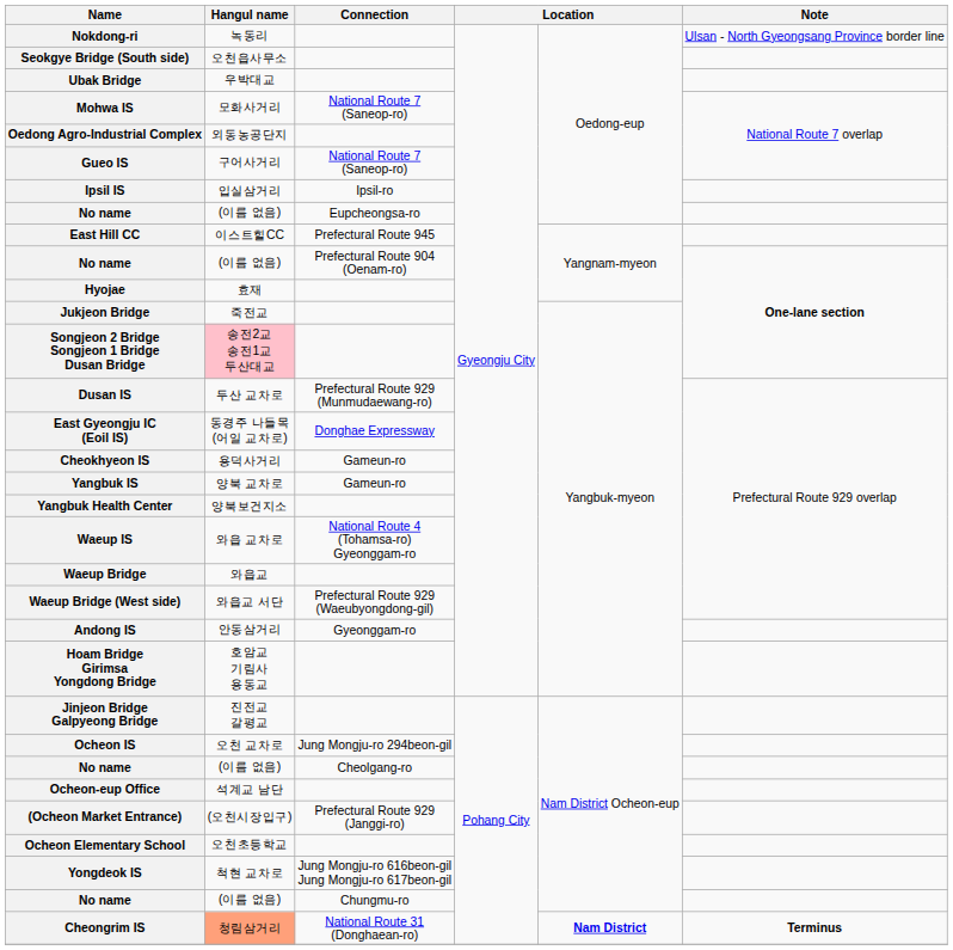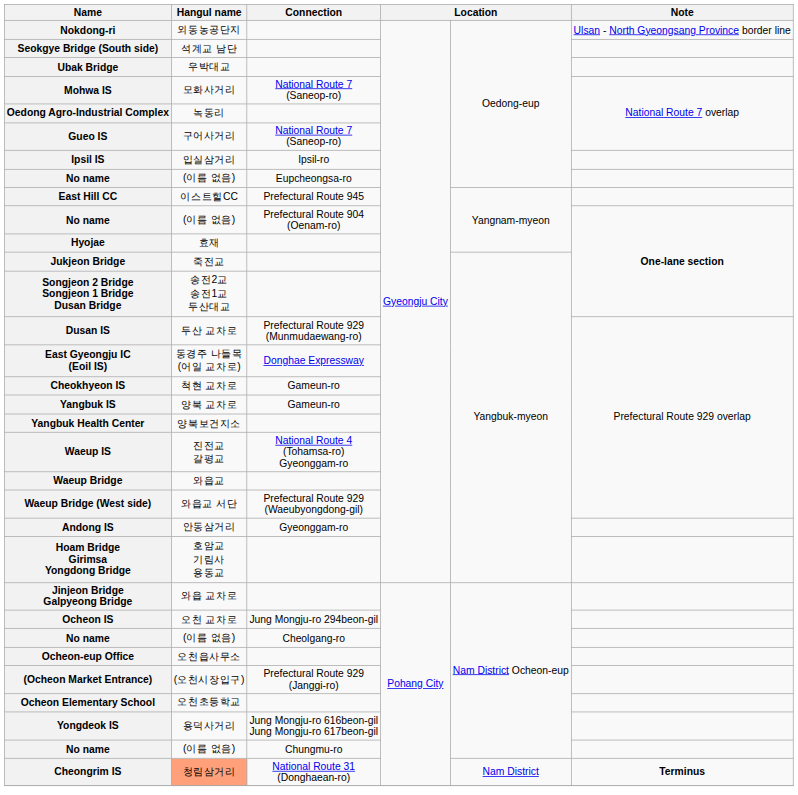 <table class="wikitable" style="font-size: 85%; text-align: center;">
 <tr>
 <th>Name </th>
 <th>Hangul name</th>
 <th>Connection</th>
 <th colspan="2">Location</th>
 <th>Note</th>
 </tr>
 <tr>
 <th>Nokdong-ri</th>
-<td>녹동리</td>
+<td>외동농공단지</td>
 <td></td>
 <td rowspan=23><a href='#'>Gyeongju City</a></td>
 <td rowspan=8>Oedong-eup</td>
 <td><a href='#'>Ulsan</a> - <a href='#'>North Gyeongsang Province</a> border line</td>
 </tr>
 <tr>
 <th>Seokgye Bridge (South side)</th>
-<td>오천읍사무소</td>
+<td>석계교 남단</td>
 <td></td>
 <td></td>
 </tr>
 <tr>
 <th>Ubak Bridge</th>
 <td>우박대교</td>
 <td></td>
 <td></td>
 </tr>
 <tr>
 <th>Mohwa IS</th>
 <td>모화사거리</td>
 <td><a href='#'>National Route 7</a><br>(Saneop-ro)</td>
 <td rowspan=3><a href='#'>National Route 7</a> overlap</td>
 </tr>
 <tr>
 <th>Oedong Agro-Industrial Complex</th>
-<td>외동농공단지</td>
+<td>녹동리</td>
 <td></td>
 </tr>
 <tr>
 <th>Gueo IS</th>
 <td>구어사거리</td>
 <td><a href='#'>National Route 7</a><br>(Saneop-ro)</td>
 </tr>
 <tr>
 <th>Ipsil IS</th>
 <td>입실삼거리</td>
 <td>Ipsil-ro</td>
 <td></td>
 </tr>
 <tr>
 <th>No name</th>
 <td>(이름 없음)</td>
 <td>Eupcheongsa-ro</td>
 <td></td>
 </tr>
 <tr>
 <th>East Hill CC</th>
 <td>이스트힐CC</td>
 <td>Prefectural Route 945</td>
 <td rowspan=3>Yangnam-myeon</td>
 <td></td>
 </tr>
 <tr>
 <th>No name</th>
 <td>(이름 없음)</td>
 <td>Prefectural Route 904<br>(Oenam-ro)</td>
 <td rowspan=4><strong>One-lane section</strong></td>
 </tr>
 <tr>
 <th>Hyojae</th>
 <td>효재</td>
 <td></td>
 </tr>
 <tr>
 <th>Jukjeon Bridge</th>
 <td>죽전교</td>
 <td></td>
 <td rowspan=12>Yangbuk-myeon</td>
 </tr>
 <tr>
 <th>Songjeon 2 Bridge<br>Songjeon 1 Bridge<br>Dusan Bridge</th>
-<td style="background: pink;">송전2교<br>송전1교<br>두산대교</td>
+<td>송전2교<br>송전1교<br>두산대교</td>
 <td></td>
 </tr>
 <tr>
 <th>Dusan IS</th>
 <td>두산 교차로</td>
 <td>Prefectural Route 929<br>(Munmudaewang-ro)</td>
 <td rowspan=8>Prefectural Route 929 overlap</td>
 </tr>
 <tr>
 <th>East Gyeongju IC<br>(Eoil IS)</th>
 <td>동경주 나들목<br>(어일 교차로)</td>
 <td><a href='#'>Donghae Expressway</a></td>
 </tr>
 <tr>
 <th>Cheokhyeon IS</th>
-<td>용덕사거리</td>
+<td>척현 교차로</td>
 <td>Gameun-ro</td>
 </tr>
 <tr>
 <th>Yangbuk IS</th>
 <td>양북 교차로</td>
 <td>Gameun-ro</td>
 </tr>
 <tr>
 <th>Yangbuk Health Center</th>
 <td>양북보건지소</td>
 <td></td>
 </tr>
 <tr>
 <th>Waeup IS</th>
-<td>와읍 교차로</td>
+<td>진전교<br>갈평교</td>
 <td><a href='#'>National Route 4</a><br>(Tohamsa-ro)<br>Gyeonggam-ro</td>
 </tr>
 <tr>
 <th>Waeup Bridge</th>
 <td>와읍교</td>
 <td></td>
 </tr>
 <tr>
 <th>Waeup Bridge (West side)</th>
 <td>와읍교 서단</td>
 <td>Prefectural Route 929<br>(Waeubyongdong-gil)</td>
 </tr>
 <tr>
 <th>Andong IS</th>
 <td>안동삼거리</td>
 <td>Gyeonggam-ro</td>
 <td></td>
 </tr>
 <tr>
 <th>Hoam Bridge<br>Girimsa<br>Yongdong Bridge</th>
 <td>호암교<br>기림사<br>용동교</td>
 <td></td>
 <td></td>
 </tr>
 <tr>
 <th>Jinjeon Bridge<br>Galpyeong Bridge</th>
-<td>진전교<br>갈평교</td>
+<td>와읍 교차로</td>
 <td></td>
 <td rowspan=9><a href='#'>Pohang City</a></td>
 <td rowspan=8><a href='#'>Nam District</a> Ocheon-eup</td>
 <td></td>
 </tr>
 <tr>
 <th>Ocheon IS</th>
 <td>오천 교차로</td>
 <td>Jung Mongju-ro 294beon-gil</td>
 <td></td>
 </tr>
 <tr>
 <th>No name</th>
 <td>(이름 없음)</td>
 <td>Cheolgang-ro</td>
 <td></td>
 </tr>
 <tr>
 <th>Ocheon-eup Office</th>
-<td>석계교 남단</td>
+<td>오천읍사무소</td>
 <td></td>
 <td></td>
 </tr>
 <tr>
 <th>(Ocheon Market Entrance)</th>
 <td>(오천시장입구)</td>
 <td>Prefectural Route 929<br>(Janggi-ro)</td>
 <td></td>
 </tr>
 <tr>
 <th>Ocheon Elementary School</th>
 <td>오천초등학교</td>
 <td></td>
 <td></td>
 </tr>
 <tr>
 <th>Yongdeok IS</th>
-<td>척현 교차로</td>
+<td>용덕사거리</td>
 <td>Jung Mongju-ro 616beon-gil<br>Jung Mongju-ro 617beon-gil</td>
 <td></td>
 </tr>
 <tr>
 <th>No name</th>
 <td>(이름 없음)</td>
 <td>Chungmu-ro</td>
 <td></td>
 </tr>
 <tr>
 <th>Cheongrim IS</th>
 <td style="background: lightsalmon;">청림삼거리</td>
 <td><a href='#'>National Route 31</a><br>(Donghaean-ro)</td>
-<td><strong><a href='#'>Nam District</a></strong></td>
+<td><a href='#'>Nam District</a></td>
 <td><strong>Terminus</strong></td>
 </tr>
 <tr>
 </tr>
 </table>
